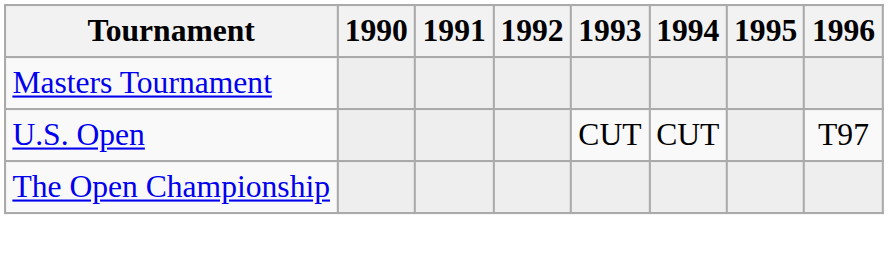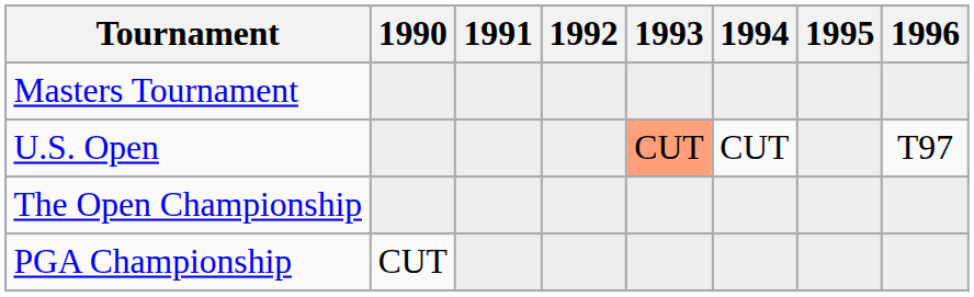 <table class="wikitable" style="font-size:95%;text-align:center;">
 <tr>
 <th>Tournament</th>
 <th>1990</th>
 <th>1991</th>
 <th>1992</th>
 <th>1993</th>
 <th>1994</th>
 <th>1995</th>
 <th>1996</th>
 </tr>
 <tr>
 <td align=left><a href='#'>Masters Tournament</a></td>
 <td style="background:#eeeeee;"></td>
 <td style="background:#eeeeee;"></td>
 <td style="background:#eeeeee;"></td>
 <td style="background:#eeeeee;"></td>
 <td style="background:#eeeeee;"></td>
 <td style="background:#eeeeee;"></td>
 <td style="background:#eeeeee;"></td>
 </tr>
 <tr>
 <td align=left><a href='#'>U.S. Open</a></td>
 <td style="background:#eeeeee;"></td>
 <td style="background:#eeeeee;"></td>
 <td style="background:#eeeeee;"></td>
-<td>CUT</td>
+<td style="background: lightsalmon;">CUT</td>
 <td>CUT</td>
 <td style="background:#eeeeee;"></td>
 <td>T97</td>
 </tr>
 <tr>
 <td align=left><a href='#'>The Open Championship</a></td>
 <td style="background:#eeeeee;"></td>
 <td style="background:#eeeeee;"></td>
 <td style="background:#eeeeee;"></td>
 <td style="background:#eeeeee;"></td>
 <td style="background:#eeeeee;"></td>
 <td style="background:#eeeeee;"></td>
 <td style="background:#eeeeee;"></td>
 </tr>
+<tr>
+<td align=left><a href='#'>PGA Championship</a></td>
+<td>CUT</td>
+<td style="background:#eeeeee;"></td>
+<td style="background:#eeeeee;"></td>
+<td style="background:#eeeeee;"></td>
+<td style="background:#eeeeee;"></td>
+<td style="background:#eeeeee;"></td>
+<td style="background:#eeeeee;"></td>
+</tr>
 </table>
